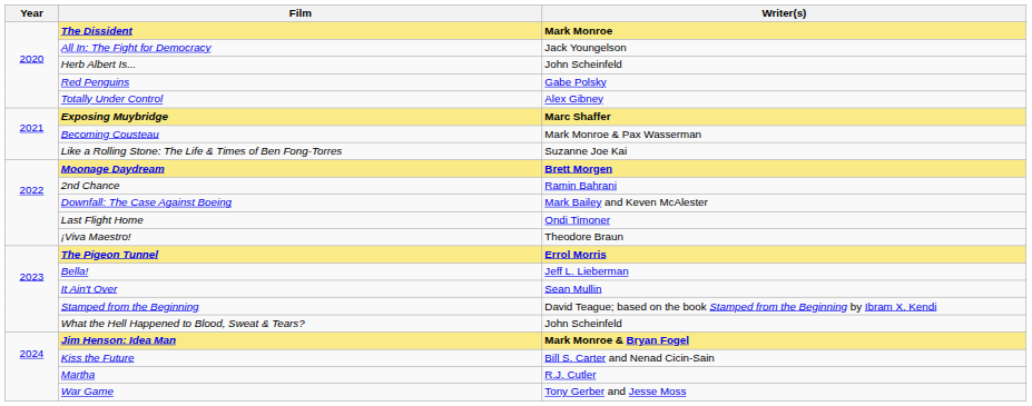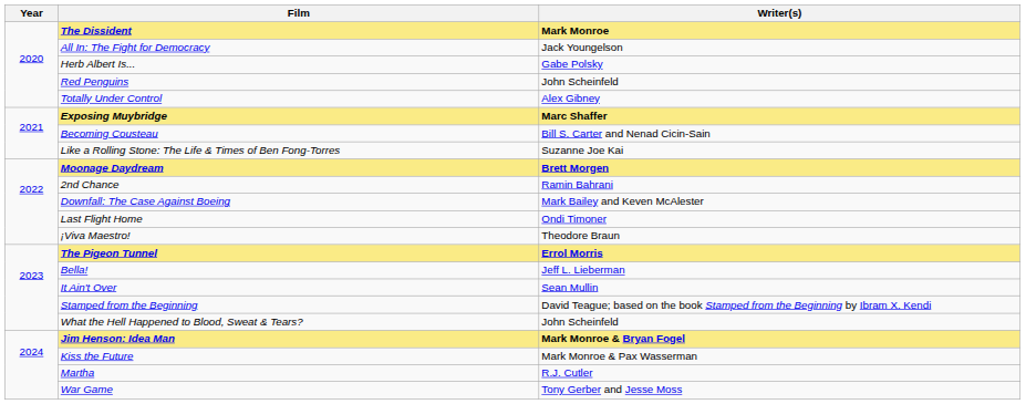 <table class="wikitable" width="95%" cellpadding="5">
 <tr>
 <th width="5%">Year</th>
 <th width="45%">Film</th>
 <th width="45%">Writer(s)</th>
 </tr>
 <tr>
 <td rowspan="5" style="text-align:center;"><a href='#'>2020</a><br><br></td>
 <td style="background:#FAEB86"><strong><em><a href='#'>The Dissident</a></em></strong></td>
 <td style="background:#FAEB86"><strong>Mark Monroe</strong></td>
 </tr>
 <tr>
 <td><em><a href='#'>All In: The Fight for Democracy</a></em></td>
 <td>Jack Youngelson</td>
 </tr>
 <tr>
 <td><em>Herb Albert Is...</em></td>
-<td>John Scheinfeld</td>
+<td><a href='#'>Gabe Polsky</a></td>
 </tr>
 <tr>
 <td><em><a href='#'>Red Penguins</a></em></td>
-<td><a href='#'>Gabe Polsky</a></td>
+<td>John Scheinfeld</td>
 </tr>
 <tr>
 <td><em><a href='#'>Totally Under Control</a></em></td>
 <td><a href='#'>Alex Gibney</a></td>
 </tr>
 <tr>
 <td rowspan="3" style="text-align:center;"><a href='#'>2021</a><br><br></td>
 <td style="background:#FAEB86"><strong><em>Exposing Muybridge</em></strong></td>
 <td style="background:#FAEB86"><strong>Marc Shaffer</strong></td>
 </tr>
 <tr>
 <td><em><a href='#'>Becoming Cousteau</a></em></td>
-<td>Mark Monroe & Pax Wasserman</td>
+<td><a href='#'>Bill S. Carter</a> and Nenad Cicin-Sain</td>
 </tr>
 <tr>
 <td><em>Like a Rolling Stone: The Life & Times of Ben Fong-Torres</em></td>
 <td>Suzanne Joe Kai</td>
 </tr>
 <tr>
 <td rowspan="5" style="text-align:center;"><a href='#'>2022</a><br><br><br></td>
 <td style="background:#FAEB86"><strong><em><a href='#'>Moonage Daydream</a></em></strong></td>
 <td style="background:#FAEB86"><strong><a href='#'>Brett Morgen</a></strong></td>
 </tr>
 <tr>
 <td><em>2nd Chance</em></td>
 <td><a href='#'>Ramin Bahrani</a></td>
 </tr>
 <tr>
 <td><em><a href='#'>Downfall: The Case Against Boeing</a></em></td>
 <td><a href='#'>Mark Bailey</a> and Keven McAlester</td>
 </tr>
 <tr>
 <td><em>Last Flight Home</em></td>
 <td><a href='#'>Ondi Timoner</a></td>
 </tr>
 <tr>
 <td><em>¡Viva Maestro!</em></td>
 <td>Theodore Braun</td>
 </tr>
 <tr>
 <td rowspan="5" style="text-align:center;"><a href='#'>2023</a><br><br><br></td>
 <td style="background:#FAEB86"><strong><em><a href='#'>The Pigeon Tunnel</a></em></strong></td>
 <td style="background:#FAEB86"><strong><a href='#'>Errol Morris</a></strong></td>
 </tr>
 <tr>
 <td><em><a href='#'>Bella!</a></em></td>
 <td><a href='#'>Jeff L. Lieberman</a></td>
 </tr>
 <tr>
 <td><em><a href='#'>It Ain't Over</a></em></td>
 <td><a href='#'>Sean Mullin</a></td>
 </tr>
 <tr>
 <td><em><a href='#'>Stamped from the Beginning</a></em></td>
 <td>David Teague; based on the book <em><a href='#'>Stamped from the Beginning</a></em> by <a href='#'>Ibram X. Kendi</a></td>
 </tr>
 <tr>
 <td><em>What the Hell Happened to Blood, Sweat & Tears?</em></td>
 <td>John Scheinfeld</td>
 </tr>
 <tr>
 <td rowspan="4" style="text-align:center;"><a href='#'>2024</a><br><br><br></td>
 <td style="background:#FAEB86"><strong><em><a href='#'>Jim Henson: Idea Man</a></em></strong></td>
 <td style="background:#FAEB86"><strong>Mark Monroe & <a href='#'>Bryan Fogel</a></strong></td>
 </tr>
 <tr>
 <td><em><a href='#'>Kiss the Future</a></em></td>
-<td><a href='#'>Bill S. Carter</a> and Nenad Cicin-Sain</td>
+<td>Mark Monroe & Pax Wasserman</td>
 </tr>
 <tr>
 <td><em><a href='#'>Martha</a></em></td>
 <td><a href='#'>R.J. Cutler</a></td>
 </tr>
 <tr>
 <td><em><a href='#'>War Game</a></em></td>
 <td><a href='#'>Tony Gerber</a> and <a href='#'>Jesse Moss</a></td>
 </tr>
 </table>
